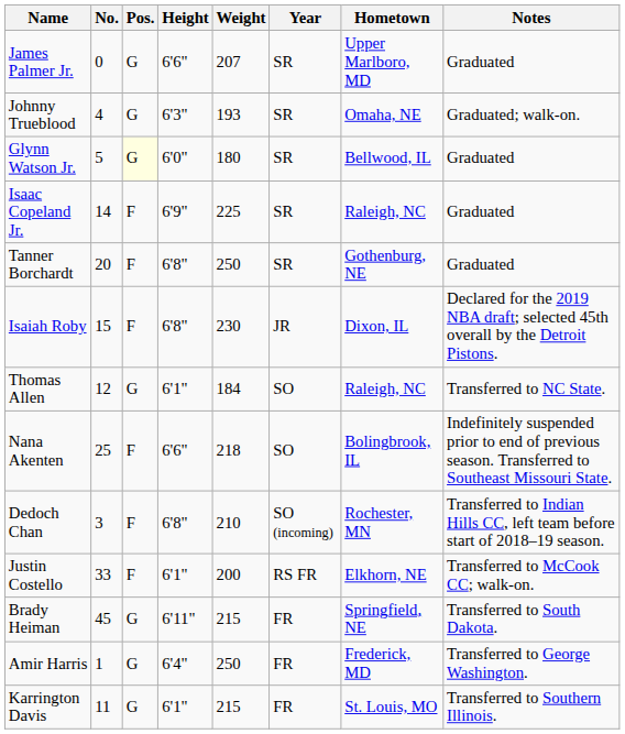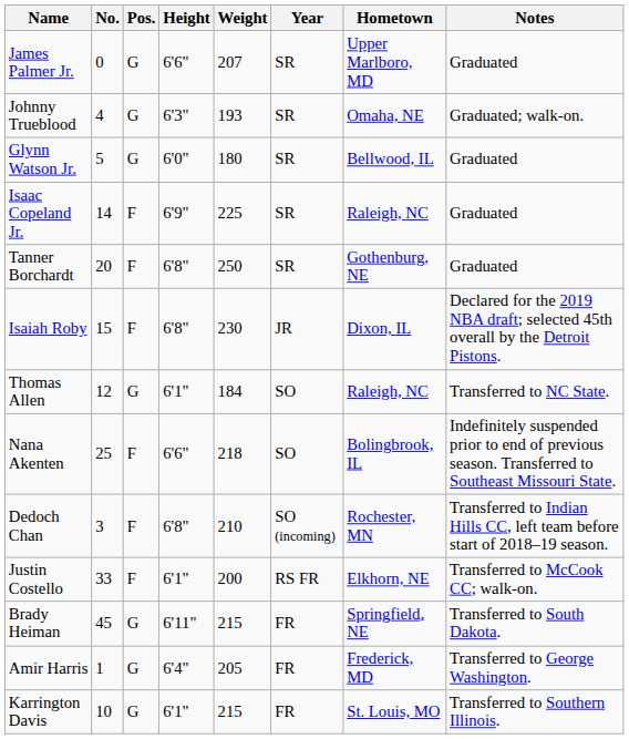 <table class="wikitable sortable" border="1">
 <tr>
 <th>Name</th>
 <th>No.</th>
 <th>Pos.</th>
 <th>Height</th>
 <th>Weight</th>
 <th>Year</th>
 <th>Hometown</th>
 <th class="unsortable">Notes</th>
 </tr>
 <tr>
 <td><a href='#'>James Palmer Jr.</a></td>
 <td>0</td>
 <td>G</td>
 <td>6'6"</td>
 <td>207</td>
 <td>SR</td>
 <td><a href='#'>Upper Marlboro, MD</a></td>
 <td>Graduated</td>
 </tr>
 <tr>
 <td>Johnny Trueblood</td>
 <td>4</td>
 <td>G</td>
 <td>6'3"</td>
 <td>193</td>
 <td>SR</td>
 <td><a href='#'>Omaha, NE</a></td>
 <td>Graduated; walk-on.</td>
 </tr>
 <tr>
 <td><a href='#'>Glynn Watson Jr.</a></td>
 <td>5</td>
-<td style="background: lightyellow;">G</td>
+<td>G</td>
 <td>6'0"</td>
 <td>180</td>
 <td>SR</td>
 <td><a href='#'>Bellwood, IL</a></td>
 <td>Graduated</td>
 </tr>
 <tr>
 <td><a href='#'>Isaac Copeland Jr.</a></td>
 <td>14</td>
 <td>F</td>
 <td>6'9"</td>
 <td>225</td>
 <td>SR</td>
 <td><a href='#'>Raleigh, NC</a></td>
 <td>Graduated</td>
 </tr>
 <tr>
 <td>Tanner Borchardt</td>
 <td>20</td>
 <td>F</td>
 <td>6'8"</td>
 <td>250</td>
 <td>SR</td>
 <td><a href='#'>Gothenburg, NE</a></td>
 <td>Graduated</td>
 </tr>
 <tr>
 <td><a href='#'>Isaiah Roby</a></td>
 <td>15</td>
 <td>F</td>
 <td>6'8"</td>
 <td>230</td>
 <td>JR</td>
 <td><a href='#'>Dixon, IL</a></td>
 <td>Declared for the <a href='#'>2019 NBA draft</a>; selected 45th overall by the <a href='#'>Detroit Pistons</a>.</td>
 </tr>
 <tr>
 <td>Thomas Allen</td>
 <td>12</td>
 <td>G</td>
 <td>6'1"</td>
 <td>184</td>
 <td>SO</td>
 <td><a href='#'>Raleigh, NC</a></td>
 <td>Transferred to <a href='#'>NC State</a>.</td>
 </tr>
 <tr>
 <td>Nana Akenten</td>
 <td>25</td>
 <td>F</td>
 <td>6'6"</td>
 <td>218</td>
 <td>SO</td>
 <td><a href='#'>Bolingbrook, IL</a></td>
 <td>Indefinitely suspended prior to end of previous season. Transferred to <a href='#'>Southeast Missouri State</a>.</td>
 </tr>
 <tr>
 <td>Dedoch Chan</td>
 <td>3</td>
 <td>F</td>
 <td>6'8"</td>
 <td>210</td>
 <td>SO <small>(incoming)</small></td>
 <td><a href='#'>Rochester, MN</a></td>
 <td>Transferred to <a href='#'>Indian Hills CC</a>, left team before start of 2018–19 season.</td>
 </tr>
 <tr>
 <td>Justin Costello</td>
 <td>33</td>
 <td>F</td>
 <td>6'1"</td>
 <td>200</td>
 <td>RS FR</td>
 <td><a href='#'>Elkhorn, NE</a></td>
 <td>Transferred to <a href='#'>McCook CC</a>; walk-on.</td>
 </tr>
 <tr>
 <td>Brady Heiman</td>
 <td>45</td>
 <td>G</td>
 <td>6'11"</td>
 <td>215</td>
 <td>FR</td>
 <td><a href='#'>Springfield, NE</a></td>
 <td>Transferred to <a href='#'>South Dakota</a>.</td>
 </tr>
 <tr>
 <td>Amir Harris</td>
 <td>1</td>
 <td>G</td>
 <td>6'4"</td>
-<td>250</td>
+<td>205</td>
 <td>FR</td>
 <td><a href='#'>Frederick, MD</a></td>
 <td>Transferred to <a href='#'>George Washington</a>.</td>
 </tr>
 <tr>
 <td>Karrington Davis</td>
-<td>11</td>
+<td>10</td>
 <td>G</td>
 <td>6'1"</td>
 <td>215</td>
 <td>FR</td>
 <td><a href='#'>St. Louis, MO</a></td>
 <td>Transferred to <a href='#'>Southern Illinois</a>.</td>
 </tr>
 </table>
